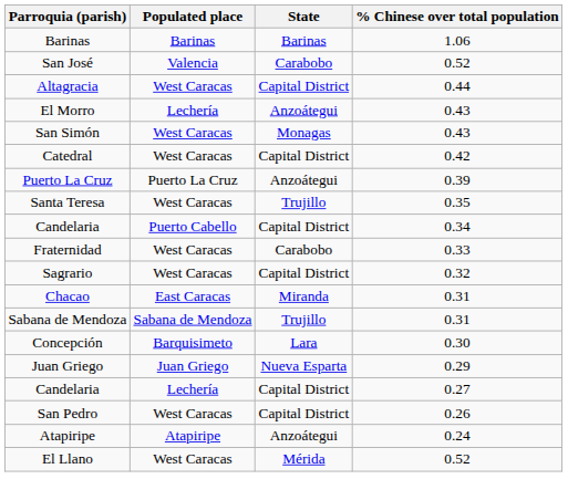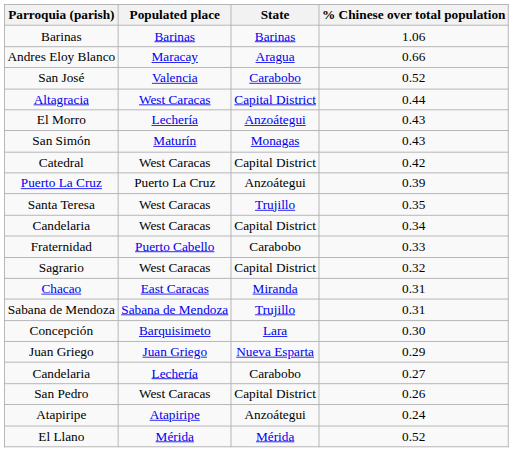 <table class="wikitable" style="text-align:center;">
 <tr>
 <th>Parroquia (parish)</th>
 <th>Populated place</th>
 <th>State</th>
 <th>% Chinese over total population</th>
 </tr>
 <tr>
 <td>Barinas</td>
 <td><a href='#'>Barinas</a></td>
 <td><a href='#'>Barinas</a></td>
 <td>1.06</td>
+</tr>
+<tr>
+<td>Andres Eloy Blanco</td>
+<td><a href='#'>Maracay</a></td>
+<td><a href='#'>Aragua</a></td>
+<td>0.66</td>
 </tr>
 <tr>
 <td>San José</td>
 <td><a href='#'>Valencia</a></td>
 <td><a href='#'>Carabobo</a></td>
 <td>0.52</td>
 </tr>
 <tr>
 <td><a href='#'>Altagracia</a></td>
 <td><a href='#'>West Caracas</a></td>
 <td><a href='#'>Capital District</a></td>
 <td>0.44</td>
 </tr>
 <tr>
 <td>El Morro</td>
 <td><a href='#'>Lechería</a></td>
 <td><a href='#'>Anzoátegui</a></td>
 <td>0.43</td>
 </tr>
 <tr>
 <td>San Simón</td>
-<td><a href='#'>West Caracas</a></td>
+<td><a href='#'>Maturín</a></td>
 <td><a href='#'>Monagas</a></td>
 <td>0.43</td>
 </tr>
 <tr>
 <td>Catedral</td>
 <td>West Caracas</td>
 <td>Capital District</td>
 <td>0.42</td>
 </tr>
 <tr>
 <td><a href='#'>Puerto La Cruz</a></td>
 <td>Puerto La Cruz</td>
 <td>Anzoátegui</td>
 <td>0.39</td>
 </tr>
 <tr>
 <td>Santa Teresa</td>
 <td>West Caracas</td>
 <td><a href='#'>Trujillo</a></td>
 <td>0.35</td>
 </tr>
 <tr>
 <td>Candelaria</td>
-<td><a href='#'>Puerto Cabello</a></td>
+<td>West Caracas</td>
 <td>Capital District</td>
 <td>0.34</td>
 </tr>
 <tr>
 <td>Fraternidad</td>
-<td>West Caracas</td>
+<td><a href='#'>Puerto Cabello</a></td>
 <td>Carabobo</td>
 <td>0.33</td>
 </tr>
 <tr>
 <td>Sagrario</td>
 <td>West Caracas</td>
 <td>Capital District</td>
 <td>0.32</td>
 </tr>
 <tr>
 <td><a href='#'>Chacao</a></td>
 <td><a href='#'>East Caracas</a></td>
 <td><a href='#'>Miranda</a></td>
 <td>0.31</td>
 </tr>
 <tr>
 <td>Sabana de Mendoza</td>
 <td><a href='#'>Sabana de Mendoza</a></td>
 <td><a href='#'>Trujillo</a></td>
 <td>0.31</td>
 </tr>
 <tr>
 <td>Concepción</td>
 <td><a href='#'>Barquisimeto</a></td>
 <td><a href='#'>Lara</a></td>
 <td>0.30</td>
 </tr>
 <tr>
 <td>Juan Griego</td>
 <td><a href='#'>Juan Griego</a></td>
 <td><a href='#'>Nueva Esparta</a></td>
 <td>0.29</td>
 </tr>
 <tr>
 <td>Candelaria</td>
 <td><a href='#'>Lechería</a></td>
-<td>Capital District</td>
+<td>Carabobo</td>
 <td>0.27</td>
 </tr>
 <tr>
 <td>San Pedro</td>
 <td>West Caracas</td>
 <td>Capital District</td>
 <td>0.26</td>
 </tr>
 <tr>
 <td>Atapiripe</td>
 <td><a href='#'>Atapiripe</a></td>
 <td>Anzoátegui</td>
 <td>0.24</td>
 </tr>
 <tr>
 <td>El Llano</td>
-<td>West Caracas</td>
+<td><a href='#'>Mérida</a></td>
 <td><a href='#'>Mérida</a></td>
 <td>0.52</td>
 </tr>
 </table>
